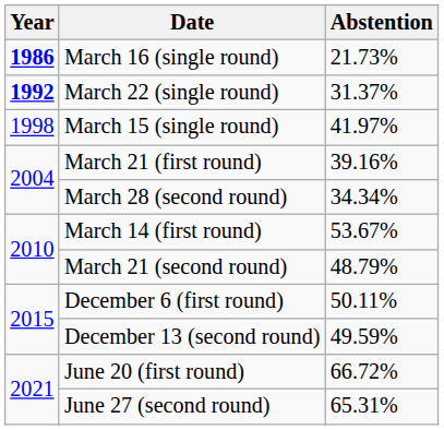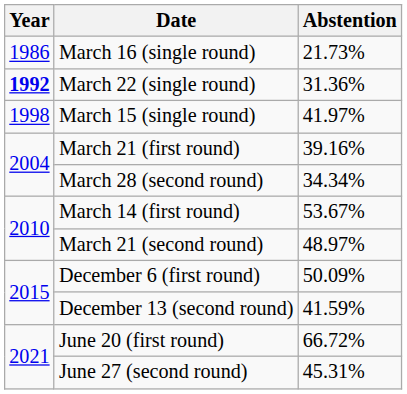 <table class="wikitable">
 <tr>
 <th>Year</th>
 <th>Date</th>
 <th>Abstention</th>
 </tr>
 <tr>
-<td><strong><a href='#'>1986</a></strong></td>
+<td><a href='#'>1986</a></td>
 <td>March 16 (single round)</td>
 <td>21.73%</td>
 </tr>
 <tr>
 <td><strong><a href='#'>1992</a></strong></td>
 <td>March 22 (single round)</td>
-<td>31.37%</td>
+<td>31.36%</td>
 </tr>
 <tr>
 <td><a href='#'>1998</a></td>
 <td>March 15 (single round)</td>
 <td>41.97%</td>
 </tr>
 <tr>
 <td rowspan="2"><a href='#'>2004</a></td>
 <td>March 21 (first round)</td>
 <td>39.16%</td>
 </tr>
 <tr>
 <td>March 28 (second round)</td>
 <td>34.34%</td>
 </tr>
 <tr>
 <td rowspan="2"><a href='#'>2010</a></td>
 <td>March 14 (first round)</td>
 <td>53.67%</td>
 </tr>
 <tr>
 <td>March 21 (second round)</td>
-<td>48.79%</td>
+<td>48.97%</td>
 </tr>
 <tr>
 <td rowspan="2"><a href='#'>2015</a></td>
 <td>December 6 (first round)</td>
-<td>50.11%</td>
+<td>50.09%</td>
 </tr>
 <tr>
 <td>December 13 (second round)</td>
-<td>49.59%</td>
+<td>41.59%</td>
 </tr>
 <tr>
 <td rowspan="2"><a href='#'>2021</a></td>
 <td>June 20 (first round)</td>
 <td>66.72%</td>
 </tr>
 <tr>
 <td>June 27 (second round)</td>
-<td>65.31%</td>
+<td>45.31%</td>
 </tr>
 </table>
